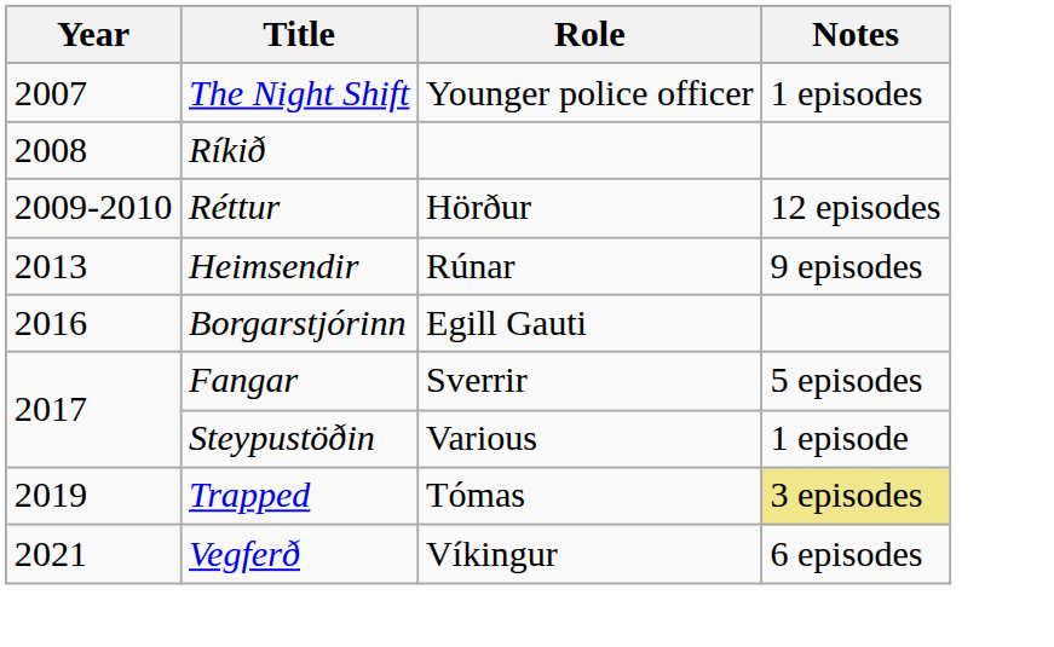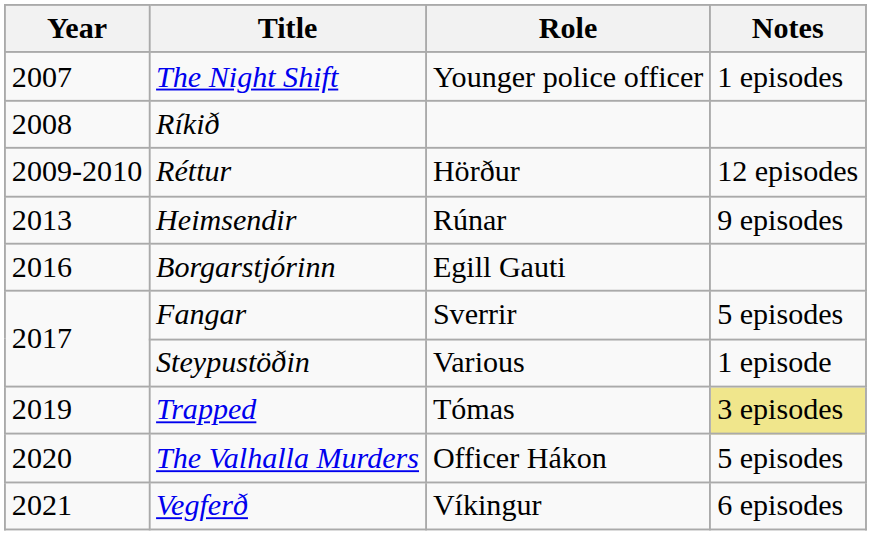 <table class="wikitable sortable">
 <tr>
 <th>Year</th>
 <th>Title</th>
 <th>Role</th>
 <th class="unsortable">Notes</th>
 </tr>
 <tr>
 <td>2007</td>
 <td><em><a href='#'>The Night Shift</a></em></td>
 <td>Younger police officer</td>
 <td>1 episodes</td>
 </tr>
 <tr>
 <td>2008</td>
 <td><em>Ríkið</em></td>
 <td></td>
 <td></td>
 </tr>
 <tr>
 <td>2009-2010</td>
 <td><em>Réttur</em></td>
 <td>Hörður</td>
 <td>12 episodes</td>
 </tr>
 <tr>
 <td>2013</td>
 <td><em>Heimsendir</em></td>
 <td>Rúnar</td>
 <td>9 episodes</td>
 </tr>
 <tr>
 <td>2016</td>
 <td><em>Borgarstjórinn</em></td>
 <td>Egill Gauti</td>
 <td></td>
 </tr>
 <tr>
 <td rowspan=2>2017</td>
 <td><em>Fangar</em></td>
 <td>Sverrir</td>
 <td>5 episodes</td>
 </tr>
 <tr>
 <td><em>Steypustöðin</em></td>
 <td>Various</td>
 <td>1 episode</td>
 </tr>
 <tr>
 <td>2019</td>
 <td><em><a href='#'>Trapped</a></em></td>
 <td>Tómas</td>
 <td style="background: khaki;">3 episodes</td>
 </tr>
 <tr>
+<td>2020</td>
+<td><em><a href='#'>The Valhalla Murders</a></em></td>
+<td>Officer Hákon</td>
+<td>5 episodes</td>
+</tr>
+<tr>
 <td>2021</td>
 <td><em><a href='#'>Vegferð</a></em></td>
 <td>Víkingur</td>
 <td>6 episodes</td>
 </tr>
 </table>
